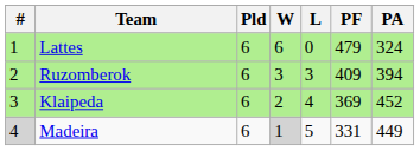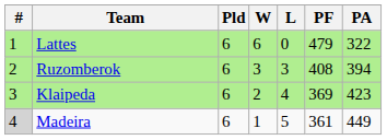 <table class=wikitable>
 <tr align=center>
 </tr>
 <tr>
 <th width=20>#</th>
 <th width=175>Team</th>
 <th width=20>Pld</th>
 <th width=20>W</th>
 <th width=20>L</th>
 <th width=30>PF</th>
 <th width=30>PA</th>
 </tr>
 <tr bgcolor=B0EE90>
 <td>1</td>
 <td align="left"> <a href='#'>Lattes</a></td>
 <td>6</td>
 <td>6</td>
 <td>0</td>
 <td>479</td>
-<td>324</td>
+<td>322</td>
 </tr>
 <tr bgcolor=B0EE90>
 <td>2</td>
 <td align="left"> <a href='#'>Ruzomberok</a></td>
 <td>6</td>
 <td>3</td>
 <td>3</td>
-<td>409</td>
+<td>408</td>
 <td>394</td>
 </tr>
 <tr bgcolor=B0EE90>
 <td>3</td>
 <td align="left"> <a href='#'>Klaipeda</a></td>
 <td>6</td>
 <td>2</td>
 <td>4</td>
 <td>369</td>
-<td>452</td>
+<td>423</td>
 </tr>
 <tr>
 <td style="background: lightgrey;">4</td>
 <td align="left"> <a href='#'>Madeira</a></td>
 <td>6</td>
-<td style="background: lightgrey;">1</td>
+<td>1</td>
 <td>5</td>
-<td>331</td>
+<td>361</td>
 <td>449</td>
 </tr>
 </table>
